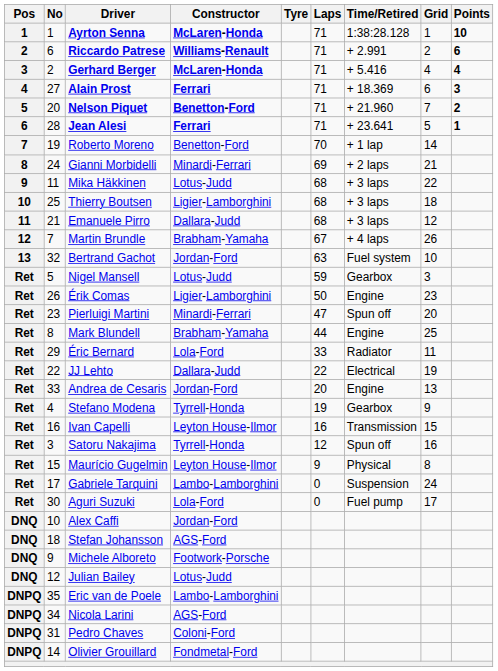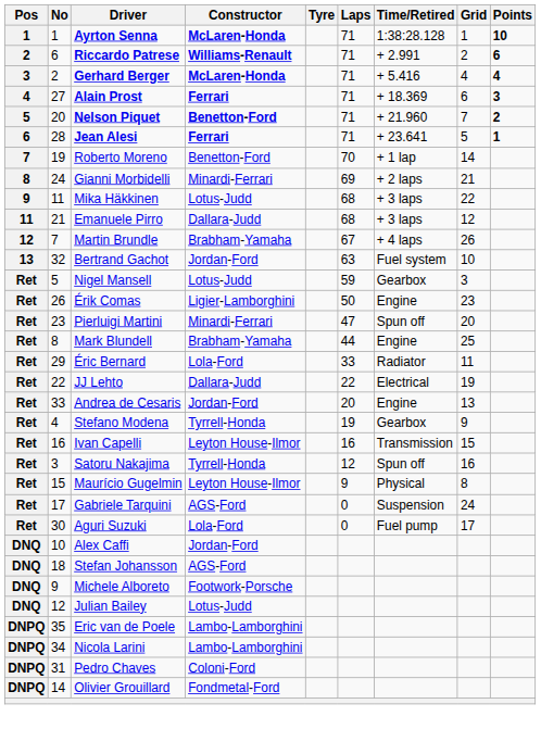 <table class="wikitable" style="font-size: 95%;">
 <tr>
 <th>Pos</th>
 <th>No</th>
 <th>Driver</th>
 <th>Constructor</th>
 <th>Tyre</th>
 <th>Laps</th>
 <th>Time/Retired</th>
 <th>Grid</th>
 <th>Points</th>
 </tr>
 <tr>
 <th>1</th>
 <td>1</td>
 <td> <strong><a href='#'>Ayrton Senna</a></strong></td>
 <td><strong><a href='#'>McLaren</a>-<a href='#'>Honda</a></strong></td>
 <td></td>
 <td>71</td>
 <td>1:38:28.128</td>
 <td>1</td>
 <td><strong>10</strong></td>
 </tr>
 <tr>
 <th>2</th>
 <td>6</td>
 <td> <strong><a href='#'>Riccardo Patrese</a></strong></td>
 <td><strong><a href='#'>Williams</a>-<a href='#'>Renault</a></strong></td>
 <td></td>
 <td>71</td>
 <td>+ 2.991</td>
 <td>2</td>
 <td><strong>6</strong></td>
 </tr>
 <tr>
 <th>3</th>
 <td>2</td>
 <td> <strong><a href='#'>Gerhard Berger</a></strong></td>
 <td><strong><a href='#'>McLaren</a>-<a href='#'>Honda</a></strong></td>
 <td></td>
 <td>71</td>
 <td>+ 5.416</td>
 <td>4</td>
 <td><strong>4</strong></td>
 </tr>
 <tr>
 <th>4</th>
 <td>27</td>
 <td> <strong><a href='#'>Alain Prost</a></strong></td>
 <td><strong><a href='#'>Ferrari</a></strong></td>
 <td></td>
 <td>71</td>
 <td>+ 18.369</td>
 <td>6</td>
 <td><strong>3</strong></td>
 </tr>
 <tr>
 <th>5</th>
 <td>20</td>
 <td> <strong><a href='#'>Nelson Piquet</a></strong></td>
 <td><strong><a href='#'>Benetton</a>-<a href='#'>Ford</a></strong></td>
 <td></td>
 <td>71</td>
 <td>+ 21.960</td>
 <td>7</td>
 <td><strong>2</strong></td>
 </tr>
 <tr>
 <th>6</th>
 <td>28</td>
 <td> <strong><a href='#'>Jean Alesi</a></strong></td>
 <td><strong><a href='#'>Ferrari</a></strong></td>
 <td></td>
 <td>71</td>
 <td>+ 23.641</td>
 <td>5</td>
 <td><strong>1</strong></td>
 </tr>
 <tr>
 <th>7</th>
 <td>19</td>
 <td> <a href='#'>Roberto Moreno</a></td>
 <td><a href='#'>Benetton</a>-<a href='#'>Ford</a></td>
 <td></td>
 <td>70</td>
 <td>+ 1 lap</td>
 <td>14</td>
 <td></td>
 </tr>
 <tr>
 <th>8</th>
 <td>24</td>
 <td> <a href='#'>Gianni Morbidelli</a></td>
 <td><a href='#'>Minardi</a>-<a href='#'>Ferrari</a></td>
 <td></td>
 <td>69</td>
 <td>+ 2 laps</td>
 <td>21</td>
 <td></td>
 </tr>
 <tr>
 <th>9</th>
 <td>11</td>
 <td> <a href='#'>Mika Häkkinen</a></td>
 <td><a href='#'>Lotus</a>-<a href='#'>Judd</a></td>
 <td></td>
 <td>68</td>
 <td>+ 3 laps</td>
 <td>22</td>
-<td></td>
-</tr>
-<tr>
-<th>10</th>
-<td>25</td>
-<td> <a href='#'>Thierry Boutsen</a></td>
-<td><a href='#'>Ligier</a>-<a href='#'>Lamborghini</a></td>
-<td></td>
-<td>68</td>
-<td>+ 3 laps</td>
-<td>18</td>
 <td></td>
 </tr>
 <tr>
 <th>11</th>
 <td>21</td>
 <td> <a href='#'>Emanuele Pirro</a></td>
 <td><a href='#'>Dallara</a>-<a href='#'>Judd</a></td>
 <td></td>
 <td>68</td>
 <td>+ 3 laps</td>
 <td>12</td>
 <td></td>
 </tr>
 <tr>
 <th>12</th>
 <td>7</td>
 <td> <a href='#'>Martin Brundle</a></td>
 <td><a href='#'>Brabham</a>-<a href='#'>Yamaha</a></td>
 <td></td>
 <td>67</td>
 <td>+ 4 laps</td>
 <td>26</td>
 <td></td>
 </tr>
 <tr>
 <th>13</th>
 <td>32</td>
 <td> <a href='#'>Bertrand Gachot</a></td>
 <td><a href='#'>Jordan</a>-<a href='#'>Ford</a></td>
 <td></td>
 <td>63</td>
 <td>Fuel system</td>
 <td>10</td>
 <td></td>
 </tr>
 <tr>
 <th>Ret</th>
 <td>5</td>
 <td> <a href='#'>Nigel Mansell</a></td>
 <td><a href='#'>Lotus</a>-<a href='#'>Judd</a></td>
 <td></td>
 <td>59</td>
 <td>Gearbox</td>
 <td>3</td>
 <td></td>
 </tr>
 <tr>
 <th>Ret</th>
 <td>26</td>
 <td> <a href='#'>Érik Comas</a></td>
 <td><a href='#'>Ligier</a>-<a href='#'>Lamborghini</a></td>
 <td></td>
 <td>50</td>
 <td>Engine</td>
 <td>23</td>
 <td></td>
 </tr>
 <tr>
 <th>Ret</th>
 <td>23</td>
 <td> <a href='#'>Pierluigi Martini</a></td>
 <td><a href='#'>Minardi</a>-<a href='#'>Ferrari</a></td>
 <td></td>
 <td>47</td>
 <td>Spun off</td>
 <td>20</td>
 <td></td>
 </tr>
 <tr>
 <th>Ret</th>
 <td>8</td>
 <td> <a href='#'>Mark Blundell</a></td>
 <td><a href='#'>Brabham</a>-<a href='#'>Yamaha</a></td>
 <td></td>
 <td>44</td>
 <td>Engine</td>
 <td>25</td>
 <td></td>
 </tr>
 <tr>
 <th>Ret</th>
 <td>29</td>
 <td> <a href='#'>Éric Bernard</a></td>
 <td><a href='#'>Lola</a>-<a href='#'>Ford</a></td>
 <td></td>
 <td>33</td>
 <td>Radiator</td>
 <td>11</td>
 <td></td>
 </tr>
 <tr>
 <th>Ret</th>
 <td>22</td>
 <td> <a href='#'>JJ Lehto</a></td>
 <td><a href='#'>Dallara</a>-<a href='#'>Judd</a></td>
 <td></td>
 <td>22</td>
 <td>Electrical</td>
 <td>19</td>
 <td></td>
 </tr>
 <tr>
 <th>Ret</th>
 <td>33</td>
 <td> <a href='#'>Andrea de Cesaris</a></td>
 <td><a href='#'>Jordan</a>-<a href='#'>Ford</a></td>
 <td></td>
 <td>20</td>
 <td>Engine</td>
 <td>13</td>
 <td></td>
 </tr>
 <tr>
 <th>Ret</th>
 <td>4</td>
 <td> <a href='#'>Stefano Modena</a></td>
 <td><a href='#'>Tyrrell</a>-<a href='#'>Honda</a></td>
 <td></td>
 <td>19</td>
 <td>Gearbox</td>
 <td>9</td>
 <td></td>
 </tr>
 <tr>
 <th>Ret</th>
 <td>16</td>
 <td> <a href='#'>Ivan Capelli</a></td>
 <td><a href='#'>Leyton House</a>-<a href='#'>Ilmor</a></td>
 <td></td>
 <td>16</td>
 <td>Transmission</td>
 <td>15</td>
 <td></td>
 </tr>
 <tr>
 <th>Ret</th>
 <td>3</td>
 <td> <a href='#'>Satoru Nakajima</a></td>
 <td><a href='#'>Tyrrell</a>-<a href='#'>Honda</a></td>
 <td></td>
 <td>12</td>
 <td>Spun off</td>
 <td>16</td>
 <td></td>
 </tr>
 <tr>
 <th>Ret</th>
 <td>15</td>
 <td> <a href='#'>Maurício Gugelmin</a></td>
 <td><a href='#'>Leyton House</a>-<a href='#'>Ilmor</a></td>
 <td></td>
 <td>9</td>
 <td>Physical</td>
 <td>8</td>
 <td></td>
 </tr>
 <tr>
 <th>Ret</th>
 <td>17</td>
 <td> <a href='#'>Gabriele Tarquini</a></td>
-<td><a href='#'>Lambo</a>-<a href='#'>Lamborghini</a></td>
+<td><a href='#'>AGS</a>-<a href='#'>Ford</a></td>
 <td></td>
 <td>0</td>
 <td>Suspension</td>
 <td>24</td>
 <td></td>
 </tr>
 <tr>
 <th>Ret</th>
 <td>30</td>
 <td> <a href='#'>Aguri Suzuki</a></td>
 <td><a href='#'>Lola</a>-<a href='#'>Ford</a></td>
 <td></td>
 <td>0</td>
 <td>Fuel pump</td>
 <td>17</td>
 <td></td>
 </tr>
 <tr>
 <th>DNQ</th>
 <td>10</td>
 <td> <a href='#'>Alex Caffi</a></td>
 <td><a href='#'>Jordan</a>-<a href='#'>Ford</a></td>
 <td></td>
 <td></td>
 <td></td>
 <td></td>
 <td></td>
 </tr>
 <tr>
 <th>DNQ</th>
 <td>18</td>
 <td> <a href='#'>Stefan Johansson</a></td>
 <td><a href='#'>AGS</a>-<a href='#'>Ford</a></td>
 <td></td>
 <td></td>
 <td></td>
 <td></td>
 <td></td>
 </tr>
 <tr>
 <th>DNQ</th>
 <td>9</td>
 <td> <a href='#'>Michele Alboreto</a></td>
 <td><a href='#'>Footwork</a>-<a href='#'>Porsche</a></td>
 <td></td>
 <td></td>
 <td></td>
 <td></td>
 <td></td>
 </tr>
 <tr>
 <th>DNQ</th>
 <td>12</td>
 <td> <a href='#'>Julian Bailey</a></td>
 <td><a href='#'>Lotus</a>-<a href='#'>Judd</a></td>
 <td></td>
 <td></td>
 <td></td>
 <td></td>
 <td></td>
 </tr>
 <tr>
 <th>DNPQ</th>
 <td>35</td>
 <td> <a href='#'>Eric van de Poele</a></td>
 <td><a href='#'>Lambo</a>-<a href='#'>Lamborghini</a></td>
 <td></td>
 <td></td>
 <td></td>
 <td></td>
 <td></td>
 </tr>
 <tr>
 <th>DNPQ</th>
 <td>34</td>
 <td> <a href='#'>Nicola Larini</a></td>
-<td><a href='#'>AGS</a>-<a href='#'>Ford</a></td>
+<td><a href='#'>Lambo</a>-<a href='#'>Lamborghini</a></td>
 <td></td>
 <td></td>
 <td></td>
 <td></td>
 <td></td>
 </tr>
 <tr>
 <th>DNPQ</th>
 <td>31</td>
 <td> <a href='#'>Pedro Chaves</a></td>
 <td><a href='#'>Coloni</a>-<a href='#'>Ford</a></td>
 <td></td>
 <td></td>
 <td></td>
 <td></td>
 <td></td>
 </tr>
 <tr>
 <th>DNPQ</th>
 <td>14</td>
 <td> <a href='#'>Olivier Grouillard</a></td>
 <td><a href='#'>Fondmetal</a>-<a href='#'>Ford</a></td>
 <td></td>
 <td></td>
 <td></td>
 <td></td>
 <td></td>
 </tr>
 <tr>
 <th colspan="9"></th>
 </tr>
 </table>
